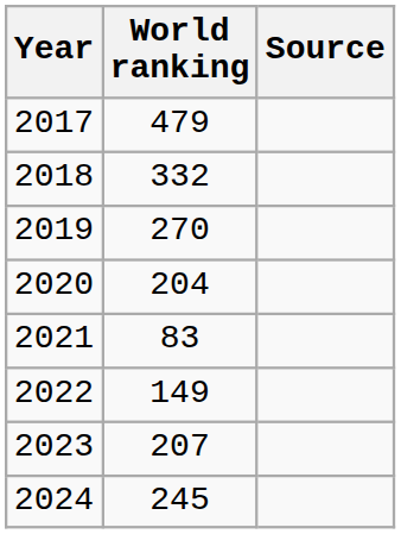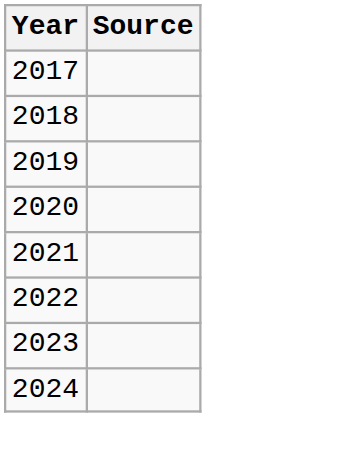 <table class="wikitable" style="text-align:center; font-size: 95%;">
 <tr>
 <th>Year</th>
-<th>World<br>ranking</th>
 <th>Source</th>
 </tr>
 <tr>
 <td>2017</td>
-<td>479</td>
 <td></td>
 </tr>
 <tr>
 <td>2018</td>
-<td>332</td>
 <td></td>
 </tr>
 <tr>
 <td>2019</td>
-<td>270</td>
 <td></td>
 </tr>
 <tr>
 <td>2020</td>
-<td>204</td>
 <td></td>
 </tr>
 <tr>
 <td>2021</td>
-<td>83</td>
 <td></td>
 </tr>
 <tr>
 <td>2022</td>
-<td>149</td>
 <td></td>
 </tr>
 <tr>
 <td>2023</td>
-<td>207</td>
 <td></td>
 </tr>
 <tr>
 <td>2024</td>
-<td>245</td>
 <td></td>
 </tr>
 </table>
